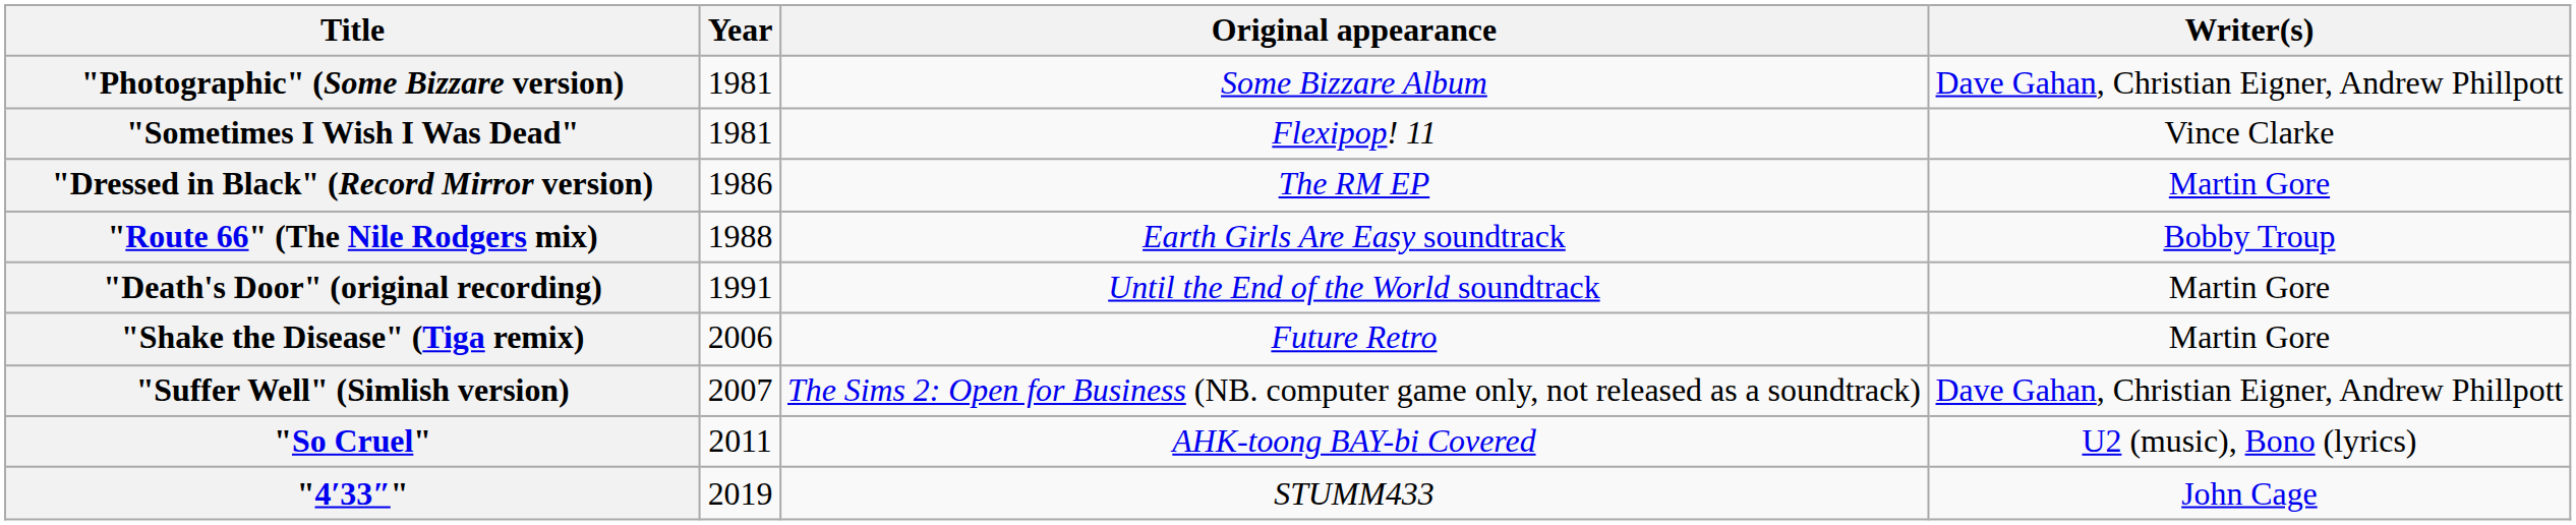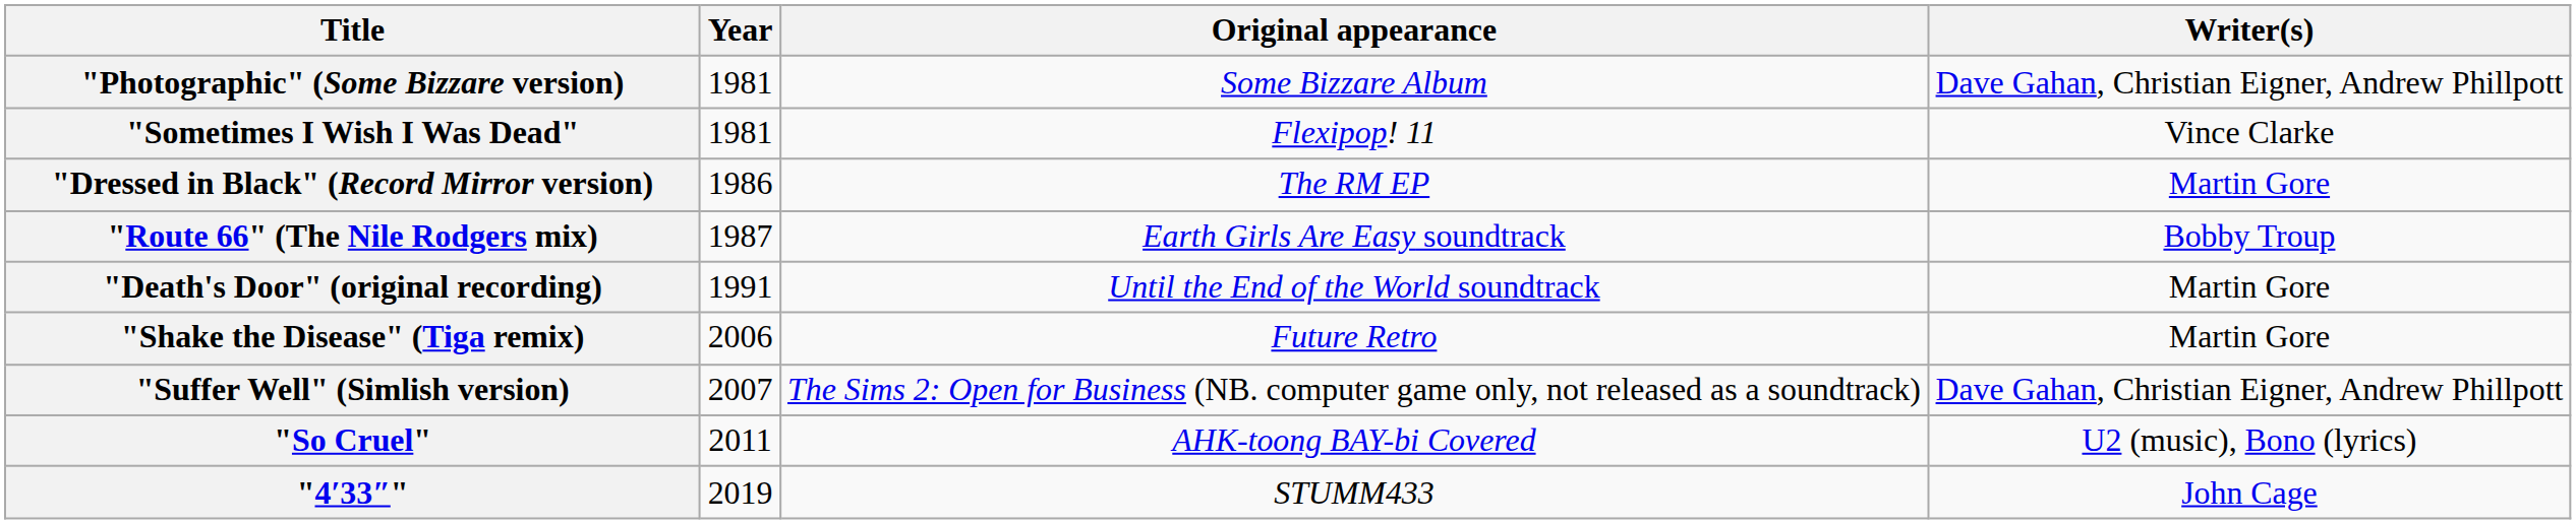 <table class="wikitable plainrowheaders" style="text-align:center;">
 <tr>
 <th scope="col" style="width:21em;">Title</th>
 <th scope="col">Year</th>
 <th scope="col">Original appearance</th>
 <th scope="col">Writer(s)</th>
 </tr>
 <tr>
 <th scope="row">"Photographic" (<em>Some Bizzare</em> version)</th>
 <td>1981</td>
 <td><em><a href='#'>Some Bizzare Album</a></em></td>
 <td><a href='#'>Dave Gahan</a>, Christian Eigner, Andrew Phillpott</td>
 </tr>
 <tr>
 <th scope="row">"Sometimes I Wish I Was Dead"</th>
 <td>1981</td>
 <td><em><a href='#'>Flexipop</a>! 11</em></td>
 <td>Vince Clarke</td>
 </tr>
 <tr>
 <th scope="row">"Dressed in Black" (<em>Record Mirror</em> version)</th>
 <td>1986</td>
 <td><em><a href='#'>The RM EP</a></em></td>
 <td><a href='#'>Martin Gore</a></td>
 </tr>
 <tr>
 <th scope="row">"<a href='#'>Route 66</a>" (The <a href='#'>Nile Rodgers</a> mix)</th>
-<td>1988</td>
+<td>1987</td>
 <td><a href='#'><em>Earth Girls Are Easy</em> soundtrack</a></td>
 <td><a href='#'>Bobby Troup</a></td>
 </tr>
 <tr>
 <th scope="row">"Death's Door" (original recording)</th>
 <td>1991</td>
 <td><a href='#'><em>Until the End of the World</em> soundtrack</a></td>
 <td>Martin Gore</td>
 </tr>
 <tr>
 <th scope="row">"Shake the Disease" (<a href='#'>Tiga</a> remix)</th>
 <td>2006</td>
 <td><em><a href='#'>Future Retro</a></em></td>
 <td>Martin Gore</td>
 </tr>
 <tr>
 <th scope="row">"Suffer Well" (Simlish version)</th>
 <td>2007</td>
 <td><em><a href='#'>The Sims 2: Open for Business</a></em> (NB. computer game only, not released as a soundtrack)</td>
 <td><a href='#'>Dave Gahan</a>, Christian Eigner, Andrew Phillpott</td>
 </tr>
 <tr>
 <th scope="row">"<a href='#'>So Cruel</a>"</th>
 <td>2011</td>
 <td><em><a href='#'>AHK-toong BAY-bi Covered</a></em></td>
 <td><a href='#'>U2</a> (music), <a href='#'>Bono</a> (lyrics)</td>
 </tr>
 <tr>
 <th scope="row">"<a href='#'>4′33″</a>"</th>
 <td>2019</td>
 <td><em>STUMM433</em></td>
 <td><a href='#'>John Cage</a></td>
 </tr>
 </table>
